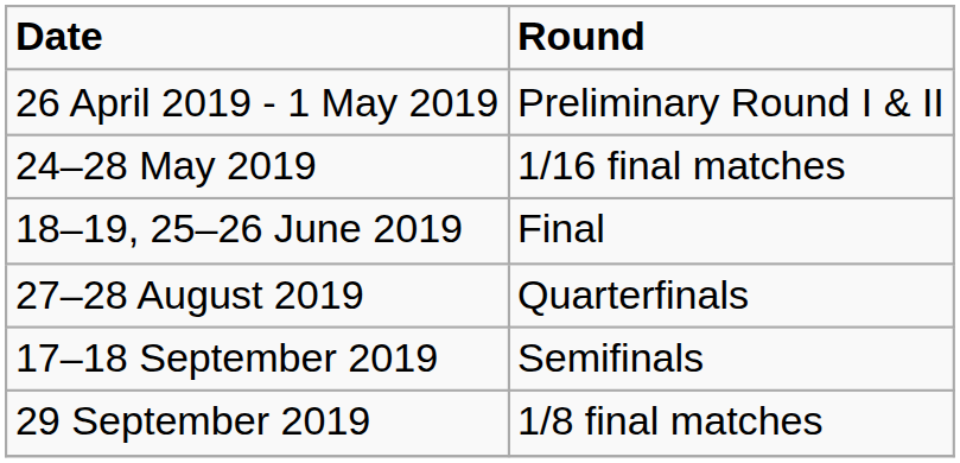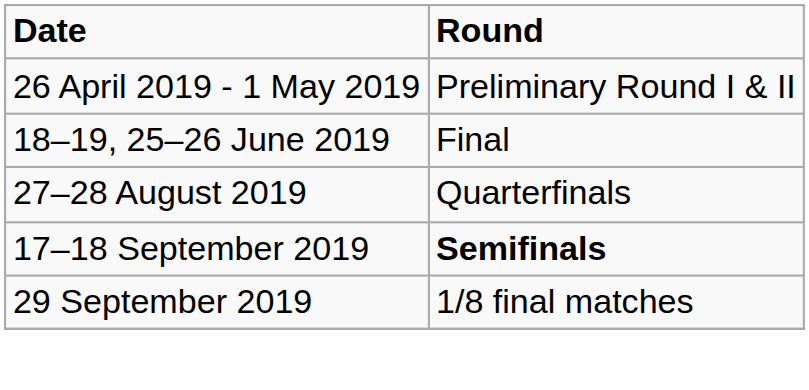 <table class="wikitable">
 <tr>
 <td><strong>Date</strong></td>
 <td><strong>Round</strong></td>
 </tr>
 <tr ---->
 <td>26 April 2019 - 1 May 2019</td>
 <td>Preliminary Round I & II</td>
-</tr>
-<tr ---->
-<td>24–28 May 2019</td>
-<td>1/16 final matches</td>
 </tr>
 <tr ---->
 <td>18–19, 25–26 June 2019</td>
 <td>Final</td>
 </tr>
 <tr ---->
 <td>27–28 August 2019</td>
 <td>Quarterfinals</td>
 </tr>
 <tr ---->
 <td>17–18  September 2019</td>
-<td>Semifinals</td>
+<td><strong>Semifinals</strong></td>
 </tr>
 <tr ---->
 <td>29 September 2019</td>
 <td>1/8 final matches</td>
 </tr>
 <tr ---->
 </tr>
 </table>
